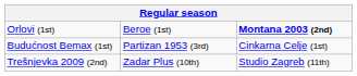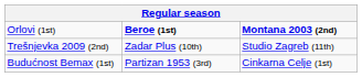 <table class="wikitable" style="white-space: nowrap;">
 <tr>
 <th colspan=3><a href='#'>Regular season</a></th>
 </tr>
 <tr>
 <td width=170> <a href='#'>Orlovi</a> <small>(1st)</small></td>
-<td width=170> <a href='#'>Beroe</a> <small>(1st)</small></td>
+<td width=170><strong> <a href='#'>Beroe</a> <small>(1st)</small></strong></td>
 <td width=170><strong> <a href='#'>Montana 2003</a> <small>(2nd)</small></strong></td>
+</tr>
+<tr>
+<td width=170> <a href='#'>Trešnjevka 2009</a> <small>(2nd)</small></td>
+<td width=170> <a href='#'>Zadar Plus</a> <small>(10th)</small></td>
+<td width=170> <a href='#'>Studio Zagreb</a> <small>(11th)</small></td>
 </tr>
 <tr>
 <td width=170> <a href='#'>Budućnost Bemax</a> <small>(1st)</small></td>
 <td width=170> <a href='#'>Partizan 1953</a> <small>(3rd)</small></td>
 <td width=170> <a href='#'>Cinkarna Celje</a> <small>(1st)</small></td>
 </tr>
-<tr>
-<td width=170> <a href='#'>Trešnjevka 2009</a> <small>(2nd)</small></td>
-<td width=170> <a href='#'>Zadar Plus</a> <small>(10th)</small></td>
-<td width=170> <a href='#'>Studio Zagreb</a> <small>(11th)</small></td>
-</tr>
 </table>
